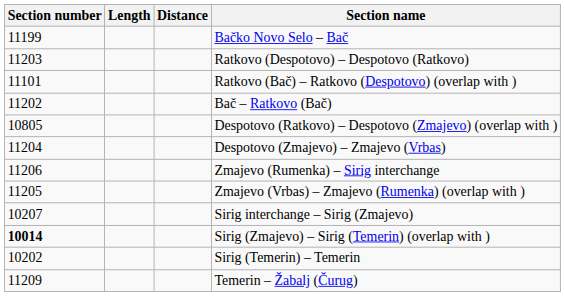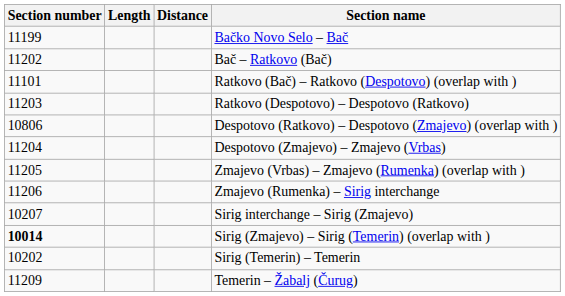 <table class="wikitable">
 <tr>
 <th>Section number</th>
 <th>Length</th>
 <th>Distance</th>
 <th>Section name</th>
 </tr>
 <tr>
 <td>11199</td>
 <td></td>
 <td></td>
 <td><a href='#'>Bačko Novo Selo</a> – <a href='#'>Bač</a></td>
 </tr>
 <tr>
-<td>11203</td>
+<td>11202</td>
 <td></td>
 <td></td>
-<td>Ratkovo (Despotovo) – Despotovo (Ratkovo)</td>
+<td>Bač – <a href='#'>Ratkovo</a> (Bač)</td>
 </tr>
 <tr>
 <td>11101</td>
 <td></td>
 <td></td>
 <td>Ratkovo (Bač) – Ratkovo (<a href='#'>Despotovo</a>) (overlap with )</td>
 </tr>
 <tr>
-<td>11202</td>
+<td>11203</td>
 <td></td>
 <td></td>
-<td>Bač – <a href='#'>Ratkovo</a> (Bač)</td>
+<td>Ratkovo (Despotovo) – Despotovo (Ratkovo)</td>
 </tr>
 <tr>
-<td>10805</td>
+<td>10806</td>
 <td></td>
 <td></td>
 <td>Despotovo (Ratkovo) – Despotovo (<a href='#'>Zmajevo</a>) (overlap with )</td>
 </tr>
 <tr>
 <td>11204</td>
 <td></td>
 <td></td>
 <td>Despotovo (Zmajevo) – Zmajevo (<a href='#'>Vrbas</a>)</td>
 </tr>
 <tr>
+<td>11205</td>
+<td></td>
+<td></td>
+<td>Zmajevo (Vrbas) – Zmajevo (<a href='#'>Rumenka</a>) (overlap with )</td>
+</tr>
+<tr>
 <td>11206</td>
 <td></td>
 <td></td>
 <td>Zmajevo (Rumenka) – <a href='#'>Sirig</a> interchange</td>
-</tr>
-<tr>
-<td>11205</td>
-<td></td>
-<td></td>
-<td>Zmajevo (Vrbas) – Zmajevo (<a href='#'>Rumenka</a>) (overlap with )</td>
 </tr>
 <tr>
 <td>10207</td>
 <td></td>
 <td></td>
 <td>Sirig interchange – Sirig (Zmajevo)</td>
 </tr>
 <tr>
 <td><strong>10014</strong></td>
 <td></td>
 <td></td>
 <td>Sirig (Zmajevo) – Sirig (<a href='#'>Temerin</a>) (overlap with )</td>
 </tr>
 <tr>
 <td>10202</td>
 <td></td>
 <td></td>
 <td>Sirig (Temerin) – Temerin</td>
 </tr>
 <tr>
 <td>11209</td>
 <td></td>
 <td></td>
 <td>Temerin – <a href='#'>Žabalj</a> (<a href='#'>Čurug</a>)</td>
 </tr>
 </table>
